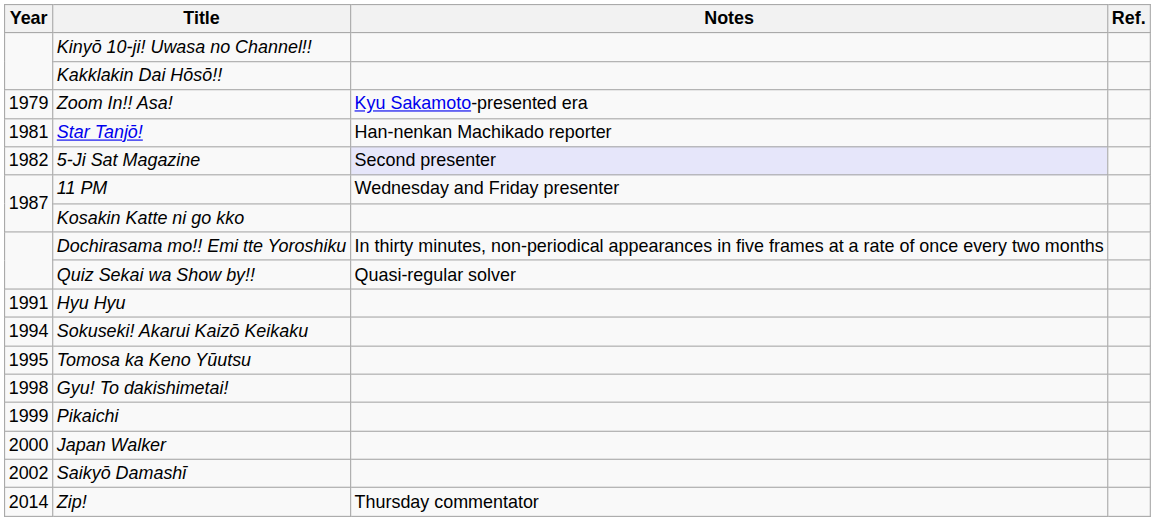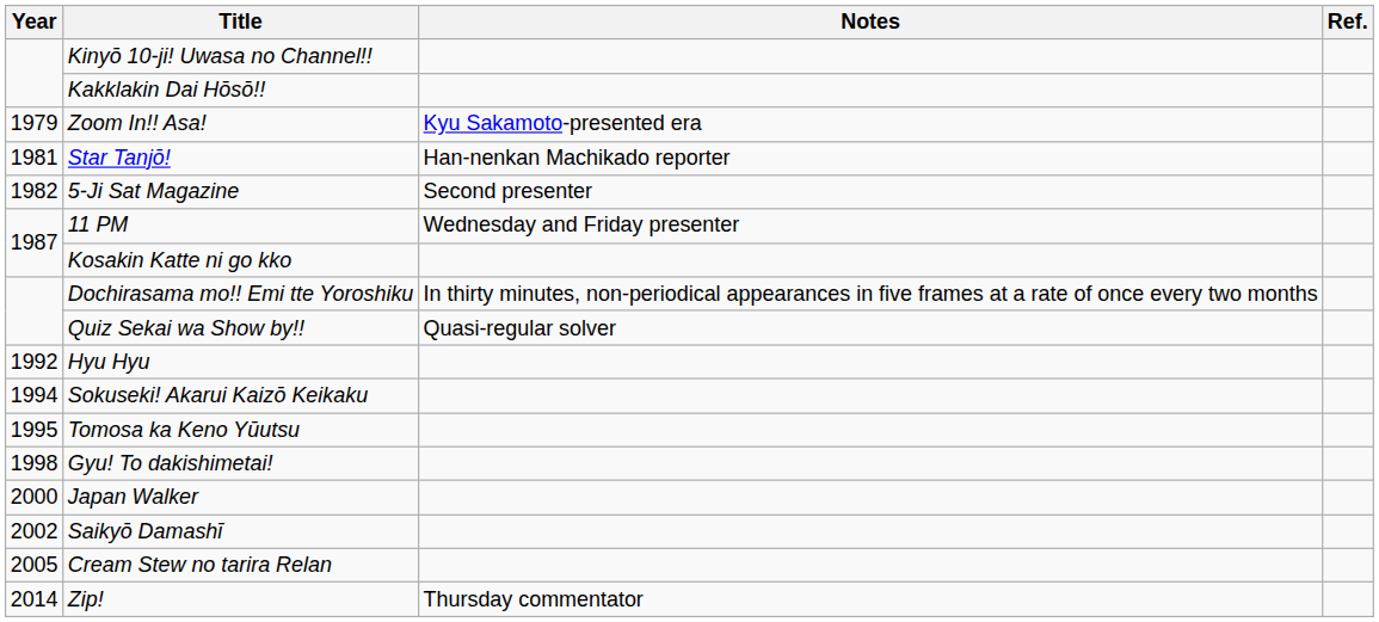 <table class="wikitable">
 <tr>
 <th>Year</th>
 <th>Title</th>
 <th>Notes</th>
 <th>Ref.</th>
 </tr>
 <tr>
 <td rowspan="2"></td>
 <td><em>Kinyō 10-ji! Uwasa no Channel!!</em></td>
 <td></td>
 <td></td>
 </tr>
 <tr>
 <td><em>Kakklakin Dai Hōsō!!</em></td>
 <td></td>
 <td></td>
 </tr>
 <tr>
 <td>1979</td>
 <td><em>Zoom In!! Asa!</em></td>
 <td><a href='#'>Kyu Sakamoto</a>-presented era</td>
 <td></td>
 </tr>
 <tr>
 <td>1981</td>
 <td><em><a href='#'>Star Tanjō!</a></em></td>
 <td>Han-nenkan Machikado reporter</td>
 <td></td>
 </tr>
 <tr>
 <td>1982</td>
 <td><em>5-Ji Sat Magazine</em></td>
-<td style="background: lavender;">Second presenter</td>
+<td>Second presenter</td>
 <td></td>
 </tr>
 <tr>
 <td rowspan="2">1987</td>
 <td><em>11 PM</em></td>
 <td>Wednesday and Friday presenter</td>
 <td></td>
 </tr>
 <tr>
 <td><em>Kosakin Katte ni go kko</em></td>
 <td></td>
 <td></td>
 </tr>
 <tr>
 <td rowspan="2"></td>
 <td><em>Dochirasama mo!! Emi tte Yoroshiku</em></td>
 <td>In thirty minutes, non-periodical appearances in five frames at a rate of once every two months</td>
 <td></td>
 </tr>
 <tr>
 <td><em>Quiz Sekai wa Show by!!</em></td>
 <td>Quasi-regular solver</td>
 <td></td>
 </tr>
 <tr>
-<td>1991</td>
+<td>1992</td>
 <td><em>Hyu Hyu</em></td>
 <td></td>
 <td></td>
 </tr>
 <tr>
 <td>1994</td>
 <td><em>Sokuseki! Akarui Kaizō Keikaku</em></td>
 <td></td>
 <td></td>
 </tr>
 <tr>
 <td>1995</td>
 <td><em>Tomosa ka Keno Yūutsu</em></td>
 <td></td>
 <td></td>
 </tr>
 <tr>
 <td>1998</td>
 <td><em>Gyu! To dakishimetai!</em></td>
 <td></td>
 <td></td>
 </tr>
 <tr>
-<td>1999</td>
-<td><em>Pikaichi</em></td>
-<td></td>
-<td></td>
-</tr>
-<tr>
 <td>2000</td>
 <td><em>Japan Walker</em></td>
 <td></td>
 <td></td>
 </tr>
 <tr>
 <td>2002</td>
 <td><em>Saikyō Damashī</em></td>
 <td></td>
 <td></td>
 </tr>
 <tr>
+<td>2005</td>
+<td><em>Cream Stew no tarira Relan</em></td>
+<td></td>
+<td></td>
+</tr>
+<tr>
 <td>2014</td>
 <td><em>Zip!</em></td>
 <td>Thursday commentator</td>
 <td></td>
 </tr>
 </table>
